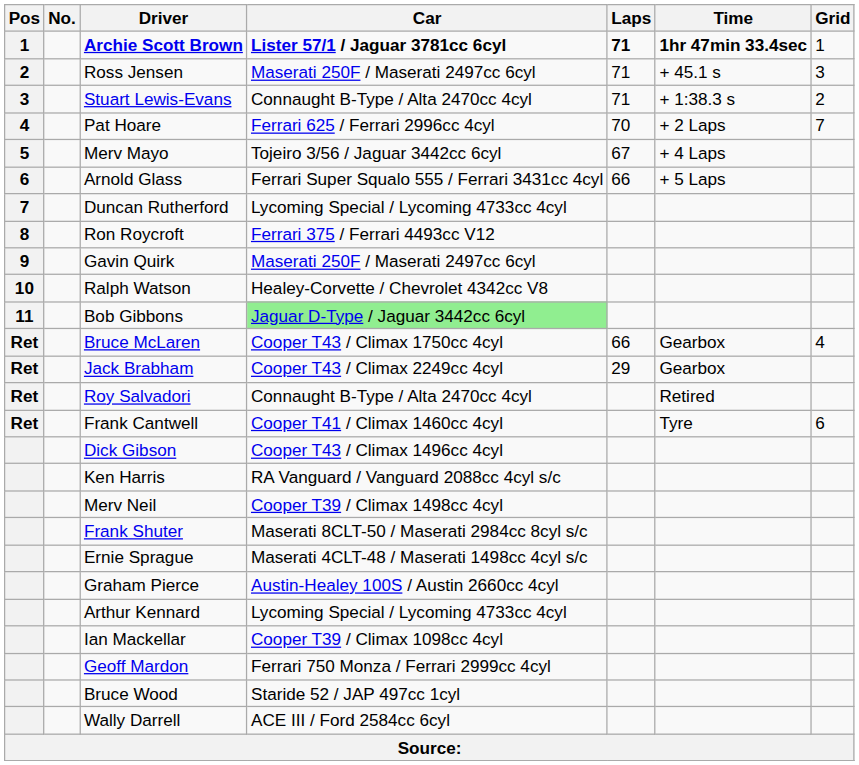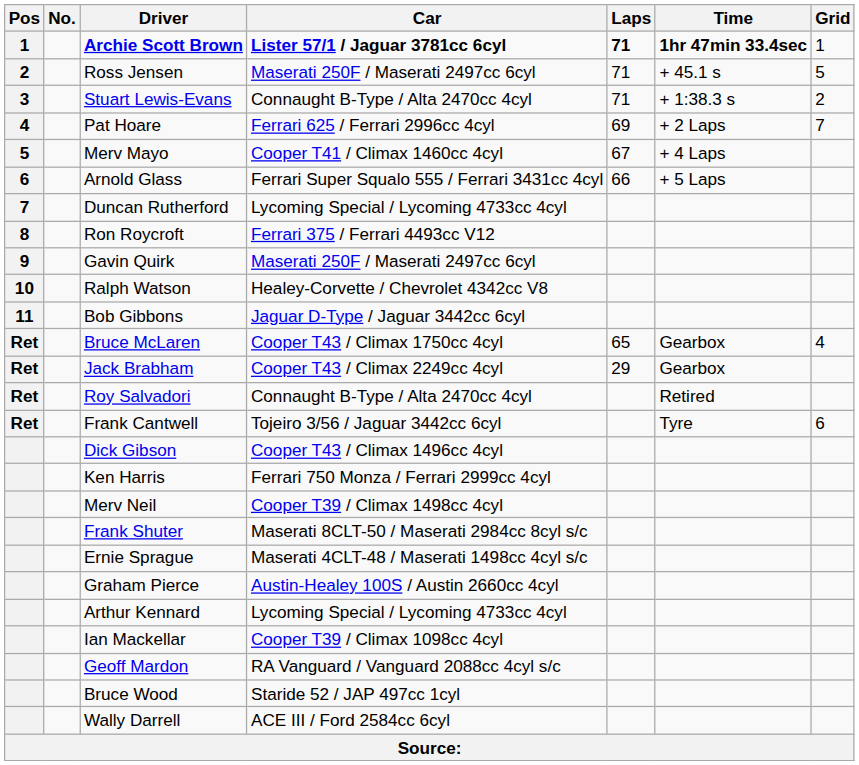 <table class="wikitable" style="font-size: 85%;">
 <tr>
 <th>Pos</th>
 <th>No.</th>
 <th>Driver</th>
 <th>Car</th>
 <th>Laps</th>
 <th>Time</th>
 <th>Grid</th>
 </tr>
 <tr>
 <th><strong>1</strong></th>
 <td></td>
 <td><strong> <a href='#'>Archie Scott Brown</a></strong></td>
 <td><strong><a href='#'>Lister 57/1</a> / Jaguar 3781cc 6cyl</strong></td>
 <td><strong>71</strong></td>
 <td><strong>1hr 47min 33.4sec</strong></td>
 <td>1</td>
 </tr>
 <tr>
 <th>2</th>
 <td></td>
 <td> Ross Jensen</td>
 <td><a href='#'>Maserati 250F</a> / Maserati 2497cc 6cyl</td>
 <td>71</td>
 <td>+ 45.1 s</td>
-<td>3</td>
+<td>5</td>
 </tr>
 <tr>
 <th>3</th>
 <td></td>
 <td> <a href='#'>Stuart Lewis-Evans</a></td>
 <td>Connaught B-Type / Alta 2470cc 4cyl</td>
 <td>71</td>
 <td>+ 1:38.3 s</td>
 <td>2</td>
 </tr>
 <tr>
 <th>4</th>
 <td></td>
 <td> Pat Hoare</td>
 <td><a href='#'>Ferrari 625</a> / Ferrari 2996cc 4cyl</td>
-<td>70</td>
+<td>69</td>
 <td>+ 2 Laps</td>
 <td>7</td>
 </tr>
 <tr>
 <th>5</th>
 <td></td>
 <td> Merv Mayo</td>
-<td>Tojeiro 3/56 / Jaguar 3442cc 6cyl</td>
+<td><a href='#'>Cooper T41</a> / Climax 1460cc 4cyl</td>
 <td>67</td>
 <td>+ 4 Laps</td>
 <td></td>
 </tr>
 <tr>
 <th>6</th>
 <td></td>
 <td> Arnold Glass</td>
 <td>Ferrari Super Squalo 555 / Ferrari 3431cc 4cyl</td>
 <td>66</td>
 <td>+ 5 Laps</td>
 <td></td>
 </tr>
 <tr>
 <th>7</th>
 <td></td>
 <td> Duncan Rutherford</td>
 <td>Lycoming Special / Lycoming 4733cc 4cyl</td>
 <td></td>
 <td></td>
 <td></td>
 </tr>
 <tr>
 <th>8</th>
 <td></td>
 <td> Ron Roycroft</td>
 <td><a href='#'>Ferrari 375</a> / Ferrari 4493cc V12</td>
 <td></td>
 <td></td>
 <td></td>
 </tr>
 <tr>
 <th>9</th>
 <td></td>
 <td> Gavin Quirk</td>
 <td><a href='#'>Maserati 250F</a> / Maserati 2497cc 6cyl</td>
 <td></td>
 <td></td>
 <td></td>
 </tr>
 <tr>
 <th>10</th>
 <td></td>
 <td> Ralph Watson</td>
 <td>Healey-Corvette / Chevrolet 4342cc V8</td>
 <td></td>
 <td></td>
 <td></td>
 </tr>
 <tr>
 <th>11</th>
 <td></td>
 <td> Bob Gibbons</td>
-<td style="background: lightgreen;"><a href='#'>Jaguar D-Type</a> / Jaguar 3442cc 6cyl</td>
+<td><a href='#'>Jaguar D-Type</a> / Jaguar 3442cc 6cyl</td>
 <td></td>
 <td></td>
 <td></td>
 </tr>
 <tr>
 <th>Ret</th>
 <td></td>
 <td> <a href='#'>Bruce McLaren</a></td>
 <td><a href='#'>Cooper T43</a> / Climax 1750cc 4cyl</td>
-<td>66</td>
+<td>65</td>
 <td>Gearbox</td>
 <td>4</td>
 </tr>
 <tr>
 <th>Ret</th>
 <td></td>
 <td> <a href='#'>Jack Brabham</a></td>
 <td><a href='#'>Cooper T43</a> / Climax 2249cc 4cyl</td>
 <td>29</td>
 <td>Gearbox</td>
 <td></td>
 </tr>
 <tr>
 <th>Ret</th>
 <td></td>
 <td> <a href='#'>Roy Salvadori</a></td>
 <td>Connaught B-Type / Alta 2470cc 4cyl</td>
 <td></td>
 <td>Retired</td>
 <td></td>
 </tr>
 <tr>
 <th>Ret</th>
 <td></td>
 <td> Frank Cantwell</td>
-<td><a href='#'>Cooper T41</a> / Climax 1460cc 4cyl</td>
+<td>Tojeiro 3/56 / Jaguar 3442cc 6cyl</td>
 <td></td>
 <td>Tyre</td>
 <td>6</td>
 </tr>
 <tr>
 <th></th>
 <td></td>
 <td> <a href='#'>Dick Gibson</a></td>
 <td><a href='#'>Cooper T43</a> / Climax 1496cc 4cyl</td>
 <td></td>
 <td></td>
 <td></td>
 </tr>
 <tr>
 <th></th>
 <td></td>
 <td> Ken Harris</td>
-<td>RA Vanguard / Vanguard 2088cc 4cyl s/c</td>
+<td>Ferrari 750 Monza / Ferrari 2999cc 4cyl</td>
 <td></td>
 <td></td>
 <td></td>
 </tr>
 <tr>
 <th></th>
 <td></td>
 <td> Merv Neil</td>
 <td><a href='#'>Cooper T39</a> / Climax 1498cc 4cyl</td>
 <td></td>
 <td></td>
 <td></td>
 </tr>
 <tr>
 <th></th>
 <td></td>
 <td> <a href='#'>Frank Shuter</a></td>
 <td>Maserati 8CLT-50 / Maserati 2984cc 8cyl s/c</td>
 <td></td>
 <td></td>
 <td></td>
 </tr>
 <tr>
 <th></th>
 <td></td>
 <td> Ernie Sprague</td>
 <td>Maserati 4CLT-48 / Maserati 1498cc 4cyl s/c</td>
 <td></td>
 <td></td>
 <td></td>
 </tr>
 <tr>
 <th></th>
 <td></td>
 <td> Graham Pierce</td>
 <td><a href='#'>Austin-Healey 100S</a> / Austin 2660cc 4cyl</td>
 <td></td>
 <td></td>
 <td></td>
 </tr>
 <tr>
 <th></th>
 <td></td>
 <td> Arthur Kennard</td>
 <td>Lycoming Special / Lycoming 4733cc 4cyl</td>
 <td></td>
 <td></td>
 <td></td>
 </tr>
 <tr>
 <th></th>
 <td></td>
 <td> Ian Mackellar</td>
 <td><a href='#'>Cooper T39</a> / Climax 1098cc 4cyl</td>
 <td></td>
 <td></td>
 <td></td>
 </tr>
 <tr>
 <th></th>
 <td></td>
 <td> <a href='#'>Geoff Mardon</a></td>
-<td>Ferrari 750 Monza / Ferrari 2999cc 4cyl</td>
+<td>RA Vanguard / Vanguard 2088cc 4cyl s/c</td>
 <td></td>
 <td></td>
 <td></td>
 </tr>
 <tr>
 <th></th>
 <td></td>
 <td> Bruce Wood</td>
 <td>Staride 52 / JAP 497cc 1cyl</td>
 <td></td>
 <td></td>
 <td></td>
 </tr>
 <tr>
 <th></th>
 <td></td>
 <td> Wally Darrell</td>
 <td>ACE III / Ford 2584cc 6cyl</td>
 <td></td>
 <td></td>
 <td></td>
 </tr>
 <tr>
 <th colspan=7>Source:</th>
 </tr>
 <tr>
 </tr>
 </table>
